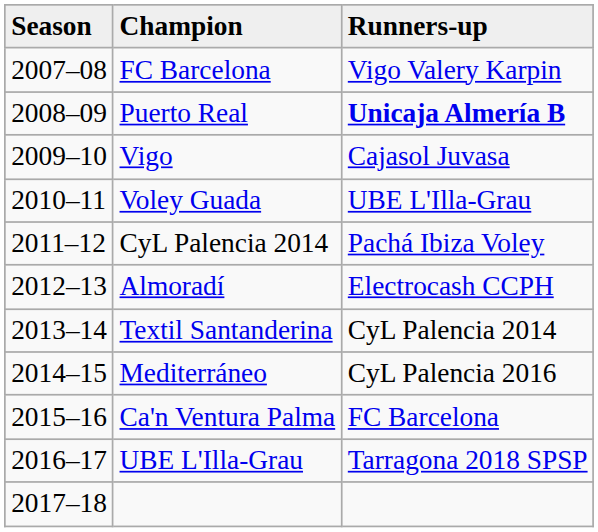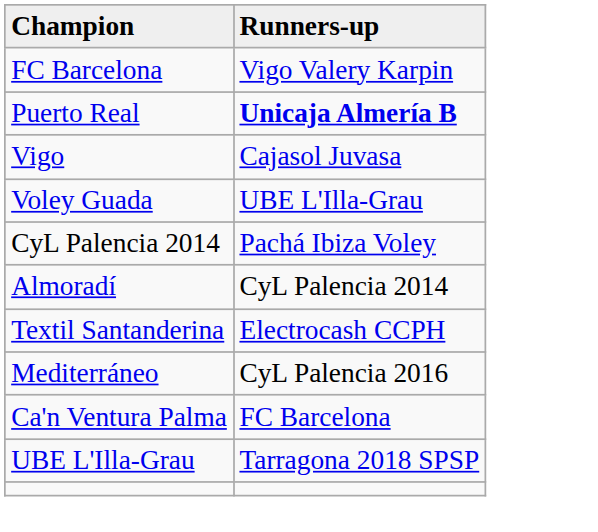 <table class="wikitable" "sortable">
 <tr>
-<td bgcolor=efefef><strong>Season</strong></td>
 <td bgcolor=efefef><strong>Champion</strong></td>
 <td bgcolor=efefef><strong>Runners-up</strong></td>
 </tr>
 <tr>
-<td>2007–08</td>
 <td><a href='#'>FC Barcelona</a></td>
 <td><a href='#'>Vigo Valery Karpin</a></td>
 </tr>
 <tr>
-<td>2008–09</td>
 <td><a href='#'>Puerto Real</a></td>
 <td><strong><a href='#'>Unicaja Almería B</a></strong></td>
 </tr>
 <tr>
-<td>2009–10</td>
 <td><a href='#'>Vigo</a></td>
 <td><a href='#'>Cajasol Juvasa</a></td>
 </tr>
 <tr>
-<td>2010–11</td>
 <td><a href='#'>Voley Guada</a></td>
 <td><a href='#'>UBE L'Illa-Grau</a></td>
 </tr>
 <tr>
-<td>2011–12</td>
 <td>CyL Palencia 2014</td>
 <td><a href='#'>Pachá Ibiza Voley</a></td>
 </tr>
 <tr>
-<td>2012–13</td>
 <td><a href='#'>Almoradí</a></td>
+<td>CyL Palencia 2014</td>
+</tr>
+<tr>
+<td><a href='#'>Textil Santanderina</a></td>
 <td><a href='#'>Electrocash CCPH</a></td>
 </tr>
 <tr>
-<td>2013–14</td>
-<td><a href='#'>Textil Santanderina</a></td>
-<td>CyL Palencia 2014</td>
-</tr>
-<tr>
-<td>2014–15</td>
 <td><a href='#'>Mediterráneo</a></td>
 <td>CyL Palencia 2016</td>
 </tr>
 <tr>
-<td>2015–16</td>
 <td><a href='#'>Ca'n Ventura Palma</a></td>
 <td><a href='#'>FC Barcelona</a></td>
 </tr>
 <tr>
-<td>2016–17</td>
 <td><a href='#'>UBE L'Illa-Grau</a></td>
 <td><a href='#'>Tarragona 2018 SPSP</a></td>
 </tr>
 <tr>
-<td>2017–18</td>
 <td></td>
 <td></td>
 </tr>
 </table>
